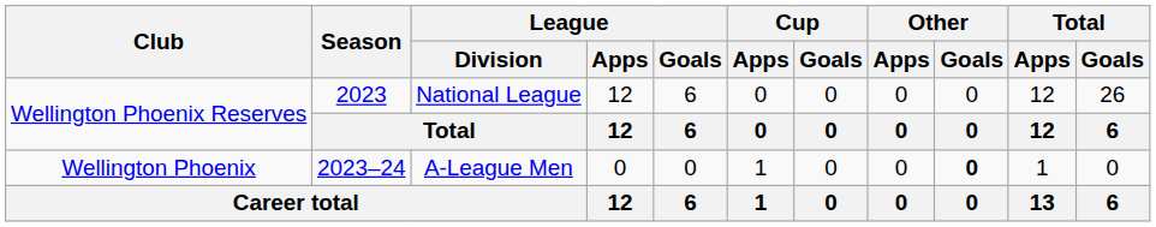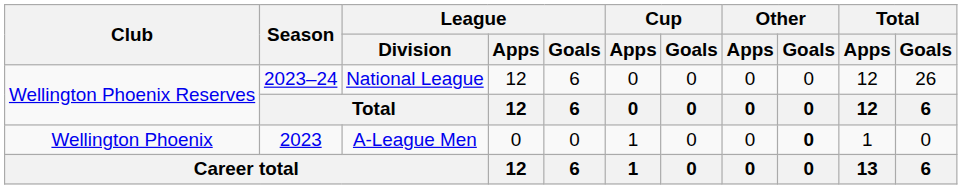 <table class="wikitable" style="text-align: center">
 <tr>
 <th rowspan="2">Club</th>
 <th rowspan="2">Season</th>
 <th colspan="3">League</th>
 <th colspan="2">Cup</th>
 <th colspan="2">Other</th>
 <th colspan="2">Total</th>
 </tr>
 <tr>
 <th>Division</th>
 <th>Apps</th>
 <th>Goals</th>
 <th>Apps</th>
 <th>Goals</th>
 <th>Apps</th>
 <th>Goals</th>
 <th>Apps</th>
 <th>Goals</th>
 </tr>
 <tr>
 <td rowspan="2"><a href='#'>Wellington Phoenix Reserves</a></td>
-<td><a href='#'>2023</a></td>
+<td><a href='#'>2023–24</a></td>
 <td><a href='#'>National League</a></td>
 <td>12</td>
 <td>6</td>
 <td>0</td>
 <td>0</td>
 <td>0</td>
 <td>0</td>
 <td>12</td>
 <td>26</td>
 </tr>
 <tr>
 <th colspan=2>Total</th>
 <th>12</th>
 <th>6</th>
 <th>0</th>
 <th>0</th>
 <th>0</th>
 <th>0</th>
 <th>12</th>
 <th>6</th>
 </tr>
 <tr>
 <td><a href='#'>Wellington Phoenix</a></td>
-<td><a href='#'>2023–24</a></td>
+<td><a href='#'>2023</a></td>
 <td><a href='#'>A-League Men</a></td>
 <td>0</td>
 <td>0</td>
 <td>1</td>
 <td>0</td>
 <td>0</td>
 <td><strong>0</strong></td>
 <td>1</td>
 <td>0</td>
 </tr>
 <tr>
 <th colspan=3>Career total</th>
 <th>12</th>
 <th>6</th>
 <th>1</th>
 <th>0</th>
 <th>0</th>
 <th>0</th>
 <th>13</th>
 <th>6</th>
 </tr>
 </table>
